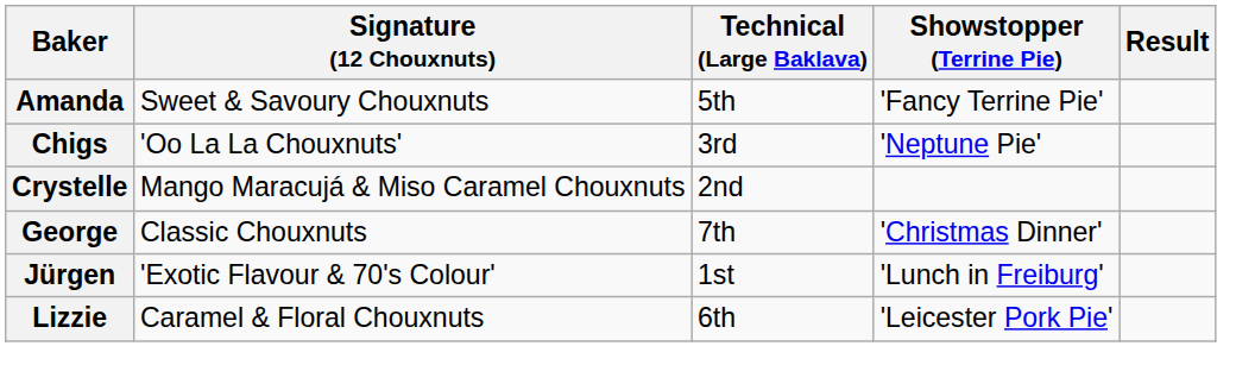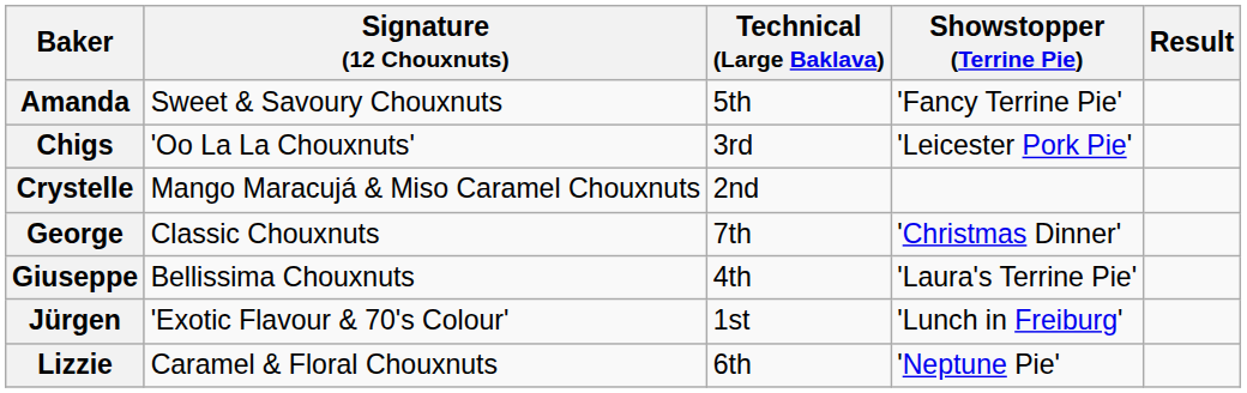 <table class="wikitable sortable col3center sticky-header">
 <tr>
 <th scope="col">Baker</th>
 <th scope="col" class="unsortable">Signature<br><small> (12 Chouxnuts) </small></th>
 <th scope="col">Technical<br><small>(Large <a href='#'>Baklava</a>)</small></th>
 <th scope="col" class="unsortable">Showstopper<br><small>(<a href='#'>Terrine Pie</a>)</small></th>
 <th scope="col">Result</th>
 </tr>
 <tr>
 <th scope="row">Amanda</th>
 <td>Sweet & Savoury Chouxnuts</td>
 <td>5th</td>
 <td>'Fancy Terrine Pie'</td>
 <td></td>
 </tr>
 <tr>
 <th scope="row">Chigs</th>
 <td>'Oo La La Chouxnuts'</td>
 <td>3rd</td>
-<td>'<a href='#'>Neptune</a> Pie'</td>
+<td>'Leicester <a href='#'>Pork Pie</a>'</td>
 <td></td>
 </tr>
 <tr>
 <th scope="row">Crystelle</th>
 <td>Mango Maracujá & Miso Caramel Chouxnuts</td>
 <td>2nd</td>
 <td></td>
 <td></td>
 </tr>
 <tr>
 <th scope="row">George</th>
 <td>Classic Chouxnuts</td>
 <td>7th</td>
 <td>'<a href='#'>Christmas</a> Dinner'</td>
 <td></td>
 </tr>
 <tr>
+<th scope="row">Giuseppe</th>
+<td>Bellissima Chouxnuts</td>
+<td>4th</td>
+<td>'Laura's Terrine Pie'</td>
+<td></td>
+</tr>
+<tr>
 <th scope="row">Jürgen</th>
 <td>'Exotic Flavour & 70's Colour'</td>
 <td>1st</td>
 <td>'Lunch in <a href='#'>Freiburg</a>'</td>
 <td></td>
 </tr>
 <tr>
 <th scope="row">Lizzie</th>
 <td>Caramel & Floral Chouxnuts</td>
 <td>6th</td>
-<td>'Leicester <a href='#'>Pork Pie</a>'</td>
+<td>'<a href='#'>Neptune</a> Pie'</td>
 <td></td>
 </tr>
 </table>
